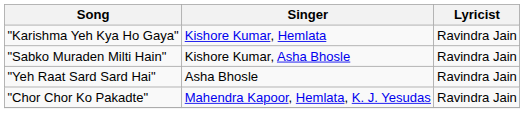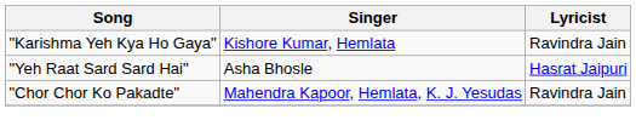 <table class="wikitable" style="font-size:95%;">
 <tr>
 <th>Song</th>
 <th>Singer</th>
 <th>Lyricist</th>
 </tr>
 <tr>
 <td>"Karishma Yeh Kya Ho Gaya"</td>
 <td><a href='#'>Kishore Kumar</a>, <a href='#'>Hemlata</a></td>
 <td>Ravindra Jain</td>
 </tr>
 <tr>
-<td>"Sabko Muraden Milti Hain"</td>
-<td>Kishore Kumar, <a href='#'>Asha Bhosle</a></td>
-<td>Ravindra Jain</td>
-</tr>
-<tr>
 <td>"Yeh Raat Sard Sard Hai"</td>
 <td>Asha Bhosle</td>
-<td>Ravindra Jain</td>
+<td><a href='#'>Hasrat Jaipuri</a></td>
 </tr>
 <tr>
 <td>"Chor Chor Ko Pakadte"</td>
 <td><a href='#'>Mahendra Kapoor</a>, <a href='#'>Hemlata</a>, <a href='#'>K. J. Yesudas</a></td>
 <td>Ravindra Jain</td>
 </tr>
 <tr>
 </tr>
 </table>
